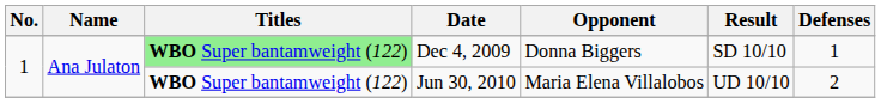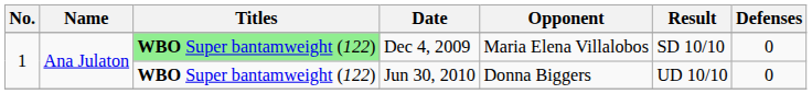 <table class="wikitable">
 <tr>
 <th>No.</th>
 <th>Name</th>
 <th>Titles</th>
 <th>Date</th>
 <th>Opponent</th>
 <th>Result</th>
 <th>Defenses</th>
 </tr>
 <tr style="text-align:center;">
 </tr>
 <tr>
 <td rowspan="2" style="text-align:center;">1</td>
 <td rowspan="2" style="text-align:left;"><a href='#'>Ana Julaton</a></td>
 <td style="background: lightgreen;"><strong>WBO</strong> <a href='#'>Super bantamweight</a> (<em>122</em>)</td>
 <td>Dec 4, 2009</td>
-<td>Donna Biggers</td>
+<td>Maria Elena Villalobos</td>
 <td>SD 10/10</td>
-<td style="text-align:center;">1</td>
+<td style="text-align:center;">0</td>
 </tr>
 <tr>
 <td><strong>WBO</strong> <a href='#'>Super bantamweight</a> (<em>122</em>)</td>
 <td>Jun 30, 2010</td>
-<td>Maria Elena Villalobos</td>
+<td>Donna Biggers</td>
 <td>UD 10/10</td>
-<td style="text-align:center;">2</td>
+<td style="text-align:center;">0</td>
 </tr>
 <tr>
 </tr>
 </table>
